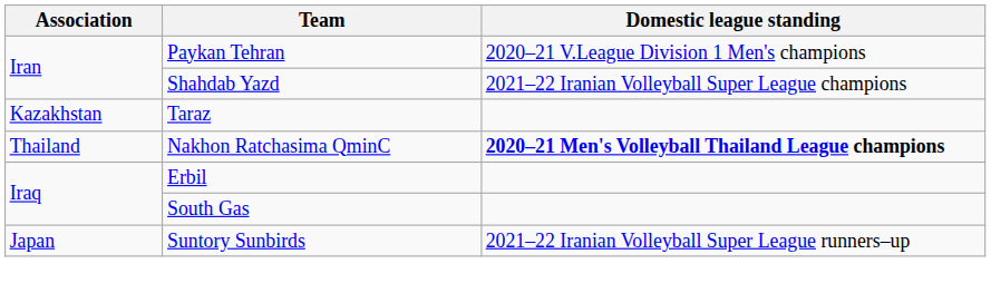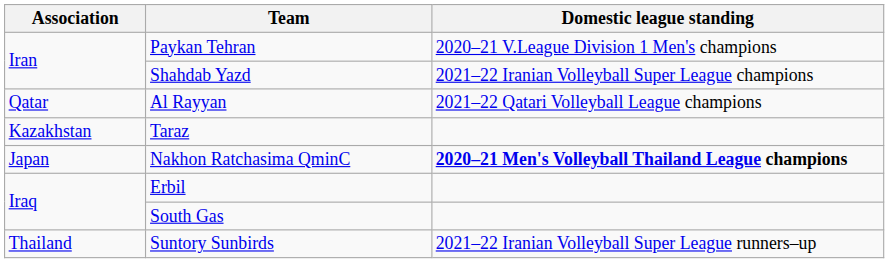 <table class="wikitable">
 <tr>
 <th width=120>Association</th>
 <th width=250>Team</th>
 <th width=400>Domestic league standing</th>
 </tr>
 <tr>
 <td rowspan=2> <a href='#'>Iran</a></td>
 <td><a href='#'>Paykan Tehran</a> </td>
 <td><a href='#'>2020–21 V.League Division 1 Men's</a> champions</td>
 </tr>
 <tr>
 <td><a href='#'>Shahdab Yazd</a></td>
 <td><a href='#'>2021–22 Iranian Volleyball Super League</a> champions</td>
 </tr>
 <tr>
+<td> <a href='#'>Qatar</a></td>
+<td><a href='#'>Al Rayyan</a></td>
+<td><a href='#'>2021–22 Qatari Volleyball League</a> champions</td>
+</tr>
+<tr>
 <td> <a href='#'>Kazakhstan</a></td>
 <td><a href='#'>Taraz</a></td>
 <td></td>
 </tr>
 <tr>
-<td> <a href='#'>Thailand</a></td>
+<td> <a href='#'>Japan</a></td>
 <td><a href='#'>Nakhon Ratchasima QminC</a></td>
 <td><strong><a href='#'>2020–21 Men's Volleyball Thailand League</a> champions</strong></td>
 </tr>
 <tr>
 <td rowspan=2> <a href='#'>Iraq</a></td>
 <td><a href='#'>Erbil</a></td>
 <td></td>
 </tr>
 <tr>
 <td><a href='#'>South Gas</a></td>
 <td></td>
 </tr>
 <tr>
-<td> <a href='#'>Japan</a></td>
+<td> <a href='#'>Thailand</a></td>
 <td><a href='#'>Suntory Sunbirds</a></td>
 <td><a href='#'>2021–22 Iranian Volleyball Super League</a> runners–up</td>
 </tr>
 </table>
